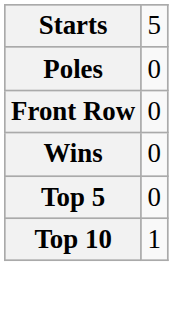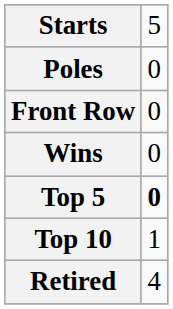 <table class="wikitable" style="text-align:center">
 <tr>
 <th>Starts</th>
 <td>5</td>
 </tr>
 <tr>
 <th>Poles</th>
 <td>0</td>
 </tr>
 <tr>
 <th>Front Row</th>
 <td>0</td>
 </tr>
 <tr>
 <th>Wins</th>
 <td>0</td>
 </tr>
 <tr>
 <th>Top 5</th>
-<td>0</td>
+<td><strong>0</strong></td>
 </tr>
 <tr>
 <th>Top 10</th>
 <td>1</td>
 </tr>
+<tr>
+<th>Retired</th>
+<td>4</td>
+</tr>
 </table>
